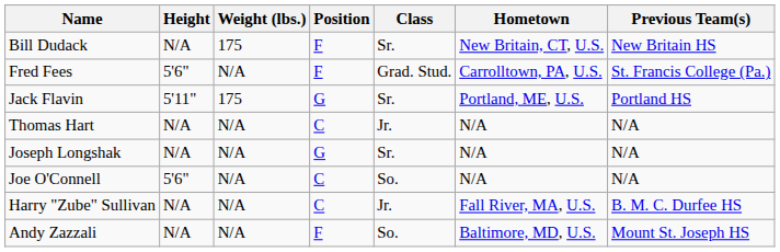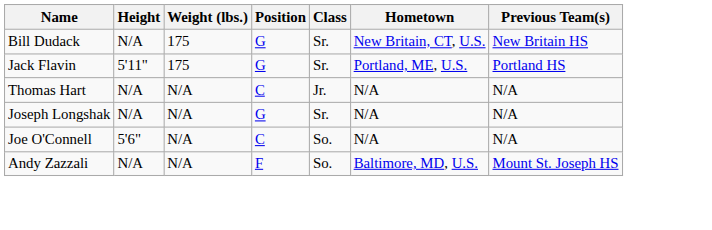 <table class="wikitable" style="font-size: 90%">
 <tr>
 <th>Name</th>
 <th>Height</th>
 <th>Weight (lbs.)</th>
 <th>Position</th>
 <th>Class</th>
 <th>Hometown</th>
 <th>Previous Team(s)</th>
 </tr>
 <tr>
 <td>Bill Dudack</td>
 <td>N/A</td>
 <td>175</td>
-<td><a href='#'>F</a></td>
+<td><a href='#'>G</a></td>
 <td>Sr.</td>
 <td><a href='#'>New Britain, CT</a>, <a href='#'>U.S.</a></td>
 <td><a href='#'>New Britain HS</a></td>
-</tr>
-<tr>
-<td>Fred Fees</td>
-<td>5'6"</td>
-<td>N/A</td>
-<td><a href='#'>F</a></td>
-<td>Grad. Stud.</td>
-<td><a href='#'>Carrolltown, PA</a>, <a href='#'>U.S.</a></td>
-<td><a href='#'>St. Francis College (Pa.)</a></td>
 </tr>
 <tr>
 <td>Jack Flavin</td>
 <td>5'11"</td>
 <td>175</td>
 <td><a href='#'>G</a></td>
 <td>Sr.</td>
 <td><a href='#'>Portland, ME</a>, <a href='#'>U.S.</a></td>
 <td><a href='#'>Portland HS</a></td>
 </tr>
 <tr>
 <td>Thomas Hart</td>
 <td>N/A</td>
 <td>N/A</td>
 <td><a href='#'>C</a></td>
 <td>Jr.</td>
 <td>N/A</td>
 <td>N/A</td>
 </tr>
 <tr>
 <td>Joseph Longshak</td>
 <td>N/A</td>
 <td>N/A</td>
 <td><a href='#'>G</a></td>
 <td>Sr.</td>
 <td>N/A</td>
 <td>N/A</td>
 </tr>
 <tr>
 <td>Joe O'Connell</td>
 <td>5'6"</td>
 <td>N/A</td>
 <td><a href='#'>C</a></td>
 <td>So.</td>
 <td>N/A</td>
 <td>N/A</td>
 </tr>
 <tr>
-<td>Harry "Zube" Sullivan</td>
-<td>N/A</td>
-<td>N/A</td>
-<td><a href='#'>C</a></td>
-<td>Jr.</td>
-<td><a href='#'>Fall River, MA</a>, <a href='#'>U.S.</a></td>
-<td><a href='#'>B. M. C. Durfee HS</a></td>
-</tr>
-<tr>
 <td>Andy Zazzali</td>
 <td>N/A</td>
 <td>N/A</td>
 <td><a href='#'>F</a></td>
 <td>So.</td>
 <td><a href='#'>Baltimore, MD</a>, <a href='#'>U.S.</a></td>
 <td><a href='#'>Mount St. Joseph HS</a></td>
 </tr>
 </table>
